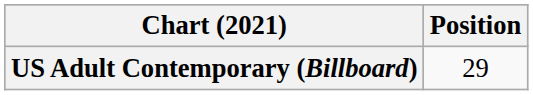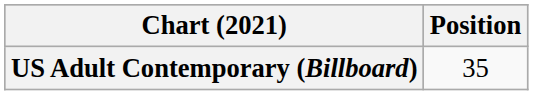 <table class="wikitable plainrowheaders" style="text-align:center">
 <tr>
 <th scope="col">Chart (2021)</th>
 <th scope="col">Position</th>
 </tr>
 <tr>
 <th scope="row">US Adult Contemporary (<em>Billboard</em>)</th>
-<td>29</td>
+<td>35</td>
 </tr>
 </table>
